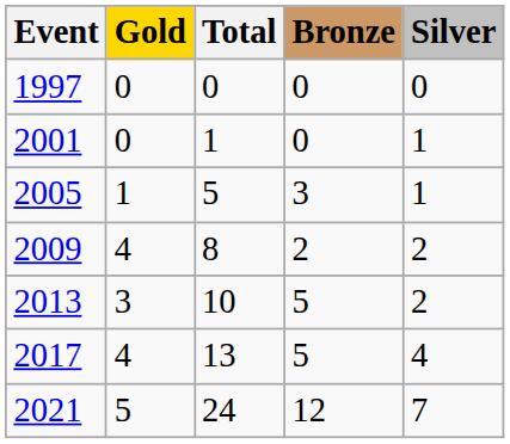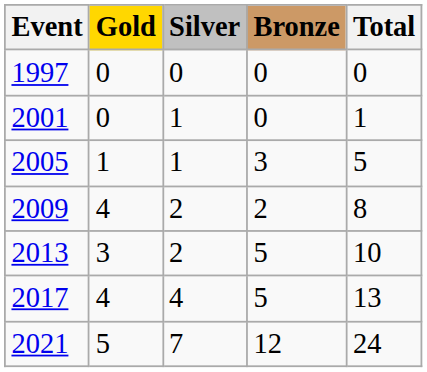 <table class="wikitable">
 <tr>
 <th>Event</th>
 <td style="background:gold; font-weight:bold;">Gold</td>
+<td style="background:silver; font-weight:bold;">Silver</td>
+<td style="background:#c96; font-weight:bold;">Bronze</td>
 <th>Total</th>
-<td style="background:#c96; font-weight:bold;">Bronze</td>
-<td style="background:silver; font-weight:bold;">Silver</td>
 </tr>
 <tr>
 <td><a href='#'>1997</a></td>
 <td>0</td>
 <td>0</td>
 <td>0</td>
 <td>0</td>
 </tr>
 <tr>
 <td><a href='#'>2001</a></td>
 <td>0</td>
 <td>1</td>
 <td>0</td>
 <td>1</td>
 </tr>
 <tr>
 <td><a href='#'>2005</a></td>
 <td>1</td>
+<td>1</td>
+<td>3</td>
 <td>5</td>
-<td>3</td>
-<td>1</td>
 </tr>
 <tr>
 <td><a href='#'>2009</a></td>
 <td>4</td>
-<td>8</td>
 <td>2</td>
 <td>2</td>
+<td>8</td>
 </tr>
 <tr>
 <td><a href='#'>2013</a></td>
 <td>3</td>
+<td>2</td>
+<td>5</td>
 <td>10</td>
-<td>5</td>
-<td>2</td>
 </tr>
 <tr>
 <td><a href='#'>2017</a></td>
 <td>4</td>
+<td>4</td>
+<td>5</td>
 <td>13</td>
-<td>5</td>
-<td>4</td>
 </tr>
 <tr>
 <td><a href='#'>2021</a></td>
 <td>5</td>
+<td>7</td>
+<td>12</td>
 <td>24</td>
-<td>12</td>
-<td>7</td>
 </tr>
 </table>
